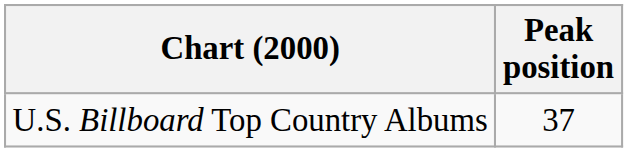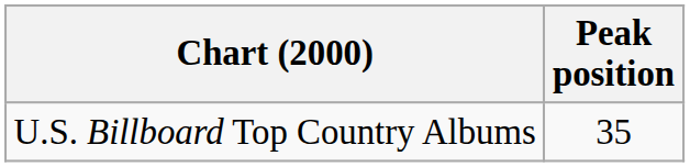 <table class="wikitable">
 <tr>
 <th>Chart (2000)</th>
 <th>Peak<br>position</th>
 </tr>
 <tr>
 <td>U.S. <em>Billboard</em> Top Country Albums</td>
-<td align="center">37</td>
+<td align="center">35</td>
 </tr>
 </table>
